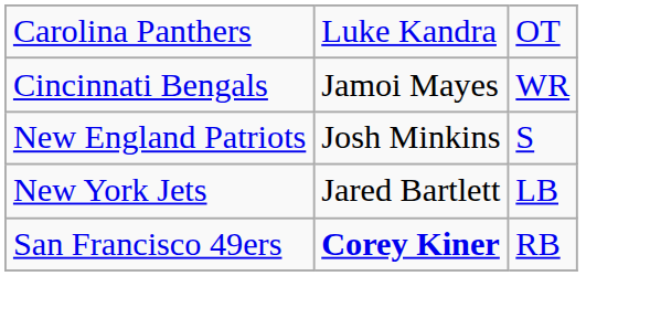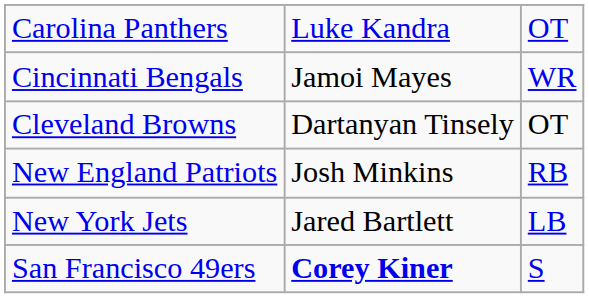 <table class="wikitable">
 <tr>
 <td><a href='#'>Carolina Panthers</a></td>
 <td><a href='#'>Luke Kandra</a></td>
 <td><a href='#'>OT</a></td>
 </tr>
 <tr>
 <td><a href='#'>Cincinnati Bengals</a></td>
 <td>Jamoi Mayes</td>
 <td><a href='#'>WR</a></td>
 </tr>
 <tr>
+<td><a href='#'>Cleveland Browns</a></td>
+<td>Dartanyan Tinsely</td>
+<td>OT</td>
+</tr>
+<tr>
 <td><a href='#'>New England Patriots</a></td>
 <td>Josh Minkins</td>
-<td><a href='#'>S</a></td>
+<td><a href='#'>RB</a></td>
 </tr>
 <tr>
 <td><a href='#'>New York Jets</a></td>
 <td>Jared Bartlett</td>
 <td><a href='#'>LB</a></td>
 </tr>
 <tr>
 <td><a href='#'>San Francisco 49ers</a></td>
 <td><strong><a href='#'>Corey Kiner</a></strong></td>
-<td><a href='#'>RB</a></td>
+<td><a href='#'>S</a></td>
 </tr>
 </table>
